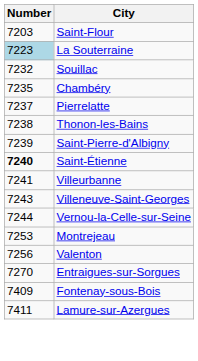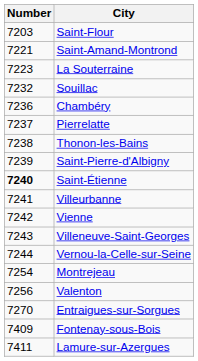 <table class="wikitable vatop">
 <tr>
 <th>Number</th>
 <th>City</th>
 </tr>
 <tr>
 <td>7203</td>
 <td><a href='#'>Saint-Flour</a></td>
 </tr>
 <tr>
-<td style="background: lightblue;">7223</td>
+<td>7221</td>
+<td><a href='#'>Saint-Amand-Montrond</a></td>
+</tr>
+<tr>
+<td>7223</td>
 <td><a href='#'>La Souterraine</a></td>
 </tr>
 <tr>
 <td>7232</td>
 <td><a href='#'>Souillac</a></td>
 </tr>
 <tr>
-<td>7235</td>
+<td>7236</td>
 <td><a href='#'>Chambéry</a></td>
 </tr>
 <tr>
 <td>7237</td>
 <td><a href='#'>Pierrelatte</a></td>
 </tr>
 <tr>
 <td>7238</td>
 <td><a href='#'>Thonon-les-Bains</a></td>
 </tr>
 <tr>
 <td>7239</td>
 <td><a href='#'>Saint-Pierre-d'Albigny</a></td>
 </tr>
 <tr>
 <td><strong>7240</strong></td>
 <td><a href='#'>Saint-Étienne</a></td>
 </tr>
 <tr>
 <td>7241</td>
 <td><a href='#'>Villeurbanne</a></td>
 </tr>
 <tr>
+<td>7242</td>
+<td><a href='#'>Vienne</a></td>
+</tr>
+<tr>
 <td>7243</td>
 <td><a href='#'>Villeneuve-Saint-Georges</a></td>
 </tr>
 <tr>
 <td>7244</td>
 <td><a href='#'>Vernou-la-Celle-sur-Seine</a></td>
 </tr>
 <tr>
-<td>7253</td>
+<td>7254</td>
 <td><a href='#'>Montrejeau</a></td>
 </tr>
 <tr>
 <td>7256</td>
 <td><a href='#'>Valenton</a></td>
 </tr>
 <tr>
 <td>7270</td>
 <td><a href='#'>Entraigues-sur-Sorgues</a></td>
 </tr>
 <tr>
 <td>7409</td>
 <td><a href='#'>Fontenay-sous-Bois</a></td>
 </tr>
 <tr>
 <td>7411</td>
 <td><a href='#'>Lamure-sur-Azergues</a></td>
 </tr>
 </table>
